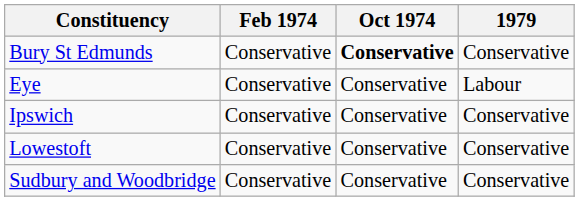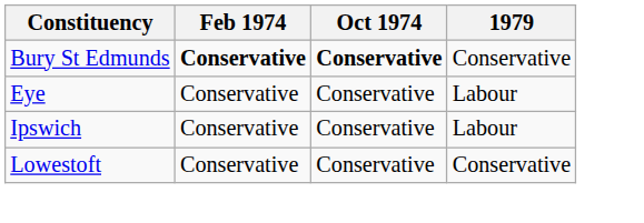 <table class="wikitable">
 <tr>
 <th>Constituency</th>
 <th>Feb 1974</th>
 <th>Oct 1974</th>
 <th>1979</th>
 </tr>
 <tr>
 <td><a href='#'>Bury St Edmunds</a></td>
-<td bgcolor=>Conservative</td>
+<td bgcolor=><strong>Conservative</strong></td>
 <td bgcolor=><strong>Conservative</strong></td>
 <td bgcolor=>Conservative</td>
 </tr>
 <tr>
 <td><a href='#'>Eye</a></td>
 <td bgcolor=>Conservative</td>
 <td bgcolor=>Conservative</td>
 <td bgcolor=>Labour</td>
 </tr>
 <tr>
 <td><a href='#'>Ipswich</a></td>
 <td bgcolor=>Conservative</td>
 <td bgcolor=>Conservative</td>
-<td bgcolor=>Conservative</td>
+<td bgcolor=>Labour</td>
 </tr>
 <tr>
 <td><a href='#'>Lowestoft</a></td>
 <td bgcolor=>Conservative</td>
 <td bgcolor=>Conservative</td>
 <td bgcolor=>Conservative</td>
 </tr>
-<tr>
-<td><a href='#'>Sudbury and Woodbridge</a></td>
-<td bgcolor=>Conservative</td>
-<td bgcolor=>Conservative</td>
-<td bgcolor=>Conservative</td>
-</tr>
 </table>
